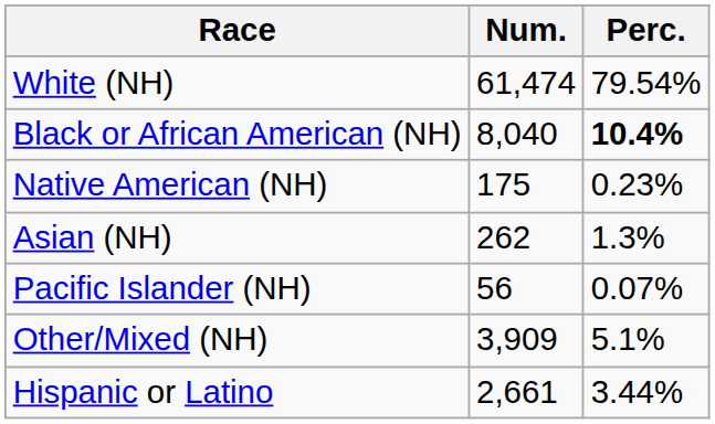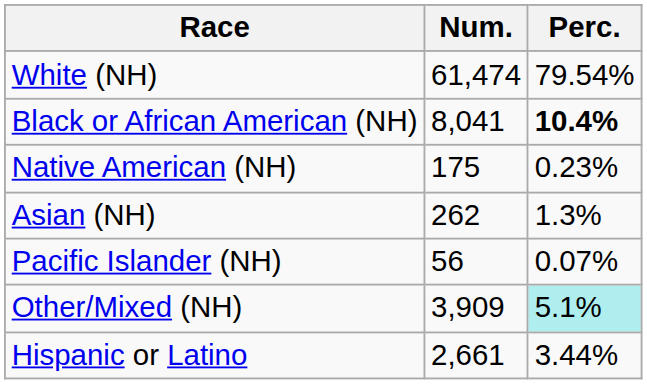 <table class="wikitable">
 <tr>
 <th>Race</th>
 <th>Num.</th>
 <th>Perc.</th>
 </tr>
 <tr>
 <td><a href='#'>White</a> (NH)</td>
 <td>61,474</td>
 <td>79.54%</td>
 </tr>
 <tr>
 <td><a href='#'>Black or African American</a> (NH)</td>
-<td>8,040</td>
+<td>8,041</td>
 <td><strong>10.4%</strong></td>
 </tr>
 <tr>
 <td><a href='#'>Native American</a> (NH)</td>
 <td>175</td>
 <td>0.23%</td>
 </tr>
 <tr>
 <td><a href='#'>Asian</a> (NH)</td>
 <td>262</td>
 <td>1.3%</td>
 </tr>
 <tr>
 <td><a href='#'>Pacific Islander</a> (NH)</td>
 <td>56</td>
 <td>0.07%</td>
 </tr>
 <tr>
 <td><a href='#'>Other/Mixed</a> (NH)</td>
 <td>3,909</td>
-<td>5.1%</td>
+<td style="background: paleturquoise;">5.1%</td>
 </tr>
 <tr>
 <td><a href='#'>Hispanic</a> or <a href='#'>Latino</a></td>
 <td>2,661</td>
 <td>3.44%</td>
 </tr>
 </table>
